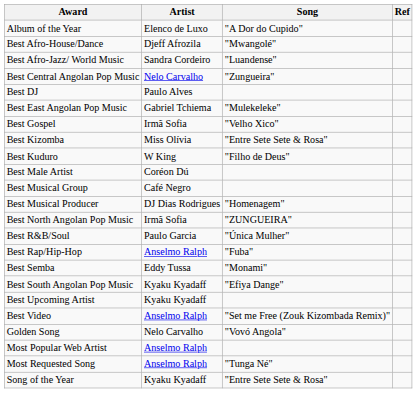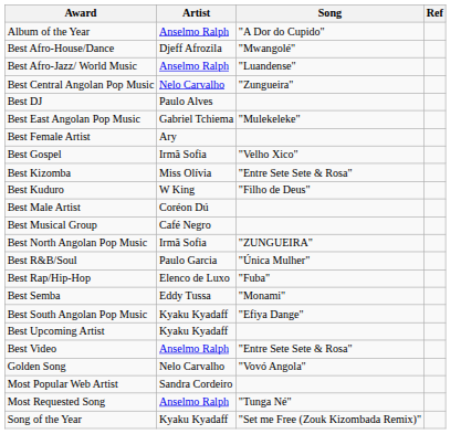 <table class="wikitable sortable">
 <tr>
 <th>Award</th>
 <th>Artist</th>
 <th>Song</th>
 <th class="unsortable">Ref</th>
 </tr>
 <tr>
 <td>Album of the Year</td>
-<td>Elenco de Luxo</td>
+<td><a href='#'>Anselmo Ralph</a></td>
 <td>"A Dor do Cupido"</td>
 <td></td>
 </tr>
 <tr>
 <td>Best Afro-House/Dance</td>
 <td>Djeff Afrozila</td>
 <td>"Mwangolé"</td>
 <td></td>
 </tr>
 <tr>
 <td>Best Afro-Jazz/ World Music</td>
-<td>Sandra Cordeiro</td>
+<td><a href='#'>Anselmo Ralph</a></td>
 <td>"Luandense"</td>
 <td></td>
 </tr>
 <tr>
 <td>Best Central Angolan Pop Music</td>
 <td><a href='#'>Nelo Carvalho</a></td>
 <td>"Zungueira"</td>
 <td></td>
 </tr>
 <tr>
 <td>Best DJ</td>
 <td>Paulo Alves</td>
 <td></td>
 <td></td>
 </tr>
 <tr>
 <td>Best East Angolan Pop Music</td>
 <td>Gabriel Tchiema</td>
 <td>"Mulekeleke"</td>
+<td></td>
+</tr>
+<tr>
+<td>Best Female Artist</td>
+<td>Ary</td>
+<td></td>
 <td></td>
 </tr>
 <tr>
 <td>Best Gospel</td>
 <td>Irmã Sofia</td>
 <td>"Velho Xico"</td>
 <td></td>
 </tr>
 <tr>
 <td>Best Kizomba</td>
 <td>Miss Olívia</td>
 <td>"Entre Sete Sete & Rosa"</td>
 <td></td>
 </tr>
 <tr>
 <td>Best Kuduro</td>
 <td>W King</td>
 <td>"Filho de Deus"</td>
 </tr>
 <tr>
 <td>Best Male Artist</td>
 <td>Coréon Dú</td>
 <td></td>
 <td></td>
 </tr>
 <tr>
 <td>Best Musical Group</td>
 <td>Café Negro</td>
 <td></td>
 <td></td>
 </tr>
 <tr>
-<td>Best Musical Producer</td>
-<td>DJ Dias Rodrigues</td>
-<td>"Homenagem"</td>
-<td></td>
-</tr>
-<tr>
 <td>Best North Angolan Pop Music</td>
 <td>Irmã Sofia</td>
 <td>"ZUNGUEIRA"</td>
 <td></td>
 </tr>
 <tr>
 <td>Best R&B/Soul</td>
 <td>Paulo Garcia</td>
 <td>"Única Mulher"</td>
 <td></td>
 </tr>
 <tr>
 <td>Best Rap/Hip-Hop</td>
-<td><a href='#'>Anselmo Ralph</a></td>
+<td>Elenco de Luxo</td>
 <td>"Fuba"</td>
 <td></td>
 </tr>
 <tr>
 <td>Best Semba</td>
 <td>Eddy Tussa</td>
 <td>"Monami"</td>
 <td></td>
 </tr>
 <tr>
 <td>Best South Angolan Pop Music</td>
 <td>Kyaku Kyadaff</td>
 <td>"Efiya Dange"</td>
 <td></td>
 </tr>
 <tr>
 <td>Best Upcoming Artist</td>
 <td>Kyaku Kyadaff</td>
 <td></td>
 <td></td>
 </tr>
 <tr>
 <td>Best Video</td>
 <td><a href='#'>Anselmo Ralph</a></td>
-<td>"Set me Free (Zouk Kizombada Remix)"</td>
+<td>"Entre Sete Sete & Rosa"</td>
 <td></td>
 </tr>
 <tr>
 <td>Golden Song</td>
 <td>Nelo Carvalho</td>
 <td>"Vovó Angola"</td>
 <td></td>
 </tr>
 <tr>
 <td>Most Popular Web Artist</td>
-<td><a href='#'>Anselmo Ralph</a></td>
+<td>Sandra Cordeiro</td>
 <td></td>
 <td></td>
 </tr>
 <tr>
 <td>Most Requested Song</td>
 <td><a href='#'>Anselmo Ralph</a></td>
 <td>"Tunga Né"</td>
 <td></td>
 </tr>
 <tr>
 <td>Song of the Year</td>
 <td>Kyaku Kyadaff</td>
-<td>"Entre Sete Sete & Rosa"</td>
+<td>"Set me Free (Zouk Kizombada Remix)"</td>
 <td></td>
 </tr>
 </table>
